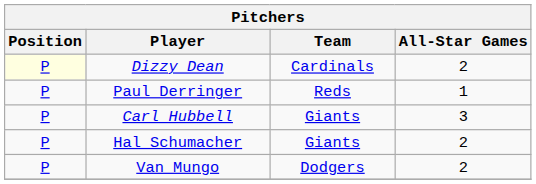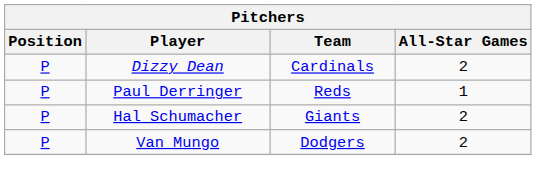 <table class="wikitable" style="font-size: 100%; text-align:right;">
 <tr>
 <th colspan="4">Pitchers</th>
 </tr>
 <tr>
 <th>Position</th>
 <th width="150">Player</th>
 <th width="100">Team</th>
 <th>All-Star Games</th>
 </tr>
 <tr>
-<td align="center" style="background: lightyellow;"><a href='#'>P</a></td>
+<td align="center"><a href='#'>P</a></td>
 <td align="center"><em><a href='#'>Dizzy Dean</a></em></td>
 <td align="center"><a href='#'>Cardinals</a></td>
 <td align="center">2</td>
 </tr>
 <tr>
 <td align="center"><a href='#'>P</a></td>
 <td align="center"><a href='#'>Paul Derringer</a></td>
 <td align="center"><a href='#'>Reds</a></td>
 <td align="center">1</td>
-</tr>
-<tr>
-<td align="center"><a href='#'>P</a></td>
-<td align="center"><em><a href='#'>Carl Hubbell</a></em></td>
-<td align="center"><a href='#'>Giants</a></td>
-<td align="center">3</td>
 </tr>
 <tr>
 <td align="center"><a href='#'>P</a></td>
 <td align="center"><a href='#'>Hal Schumacher</a></td>
 <td align="center"><a href='#'>Giants</a></td>
 <td align="center">2</td>
 </tr>
 <tr>
 <td align="center"><a href='#'>P</a></td>
 <td align="center"><a href='#'>Van Mungo</a></td>
 <td align="center"><a href='#'>Dodgers</a></td>
 <td align="center">2</td>
 </tr>
 <tr>
 </tr>
 </table>
